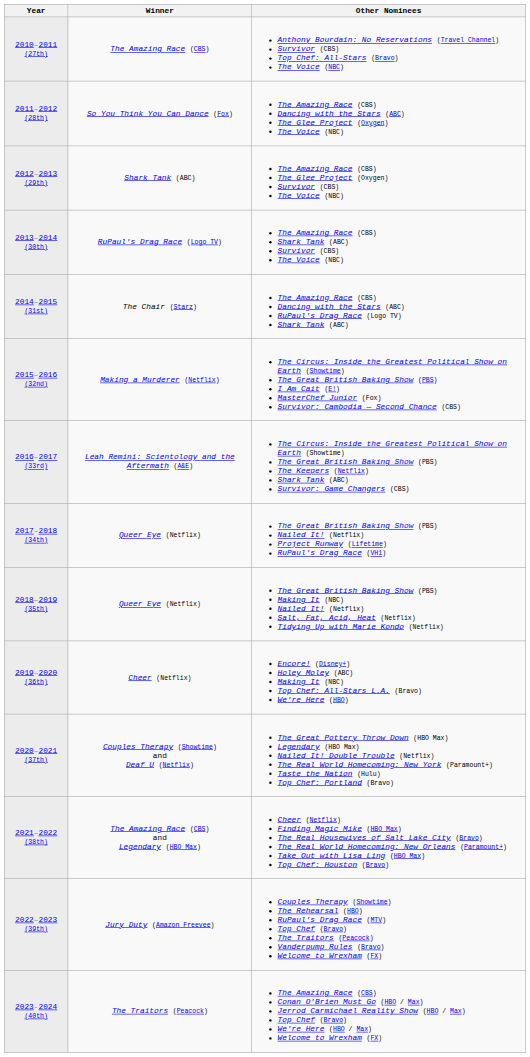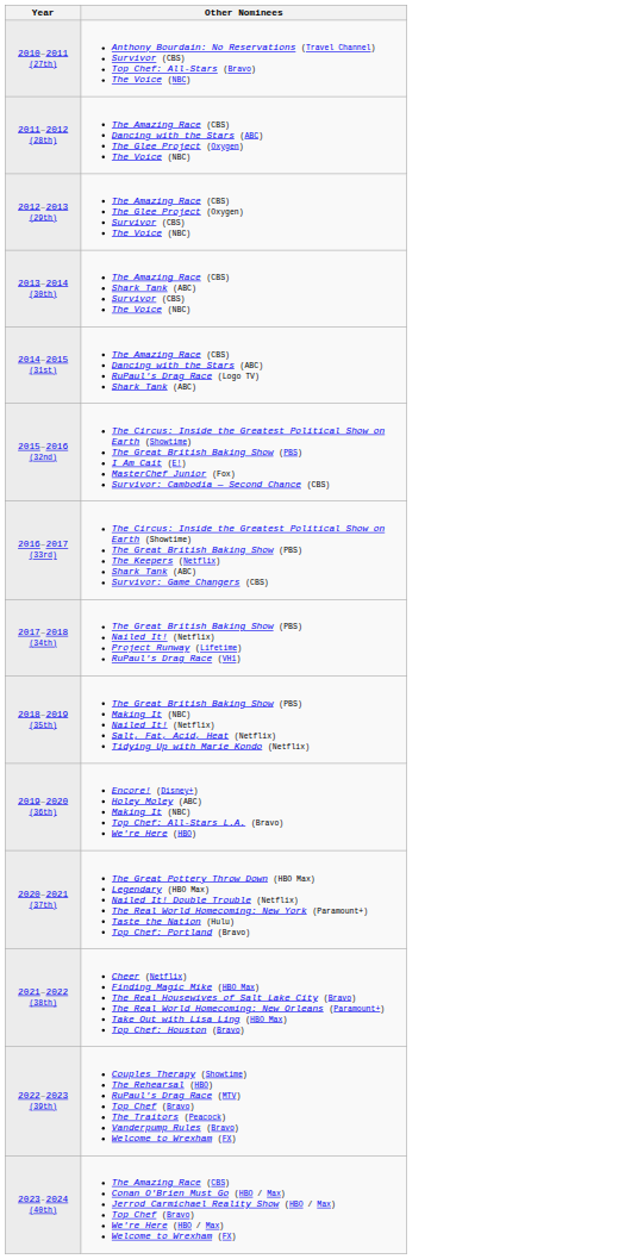 <table class="wikitable">
 <tr>
 <th width="100"><strong>Year</strong></th>
-<th width="300"><strong>Winner</strong></th>
 <th width="450"><strong>Other Nominees</strong></th>
 </tr>
 <tr>
 <td align="center" style="background: #ececec; color: grey; vertical-align: middle; text-align: center;" class="table-na"><a href='#'>2010</a>–<a href='#'>2011</a><br><small><a href='#'>(27th)</a></small></td>
-<td align="center"><em><a href='#'>The Amazing Race</a></em> <small>(<a href='#'>CBS</a>)</small></td>
 <td><br><ul><li><em><a href='#'>Anthony Bourdain: No Reservations</a></em> <small>(<a href='#'>Travel Channel</a>)</small></li><li><em><a href='#'>Survivor</a></em> <small>(CBS)</small></li><li><em><a href='#'>Top Chef: All-Stars</a></em> <small>(<a href='#'>Bravo</a>)</small></li><li><em><a href='#'>The Voice</a></em> <small>(<a href='#'>NBC</a>)</small></li></ul></td>
 </tr>
 <tr>
 <td align="center" style="background: #ececec; color: grey; vertical-align: middle; text-align: center;" class="table-na"><a href='#'>2011</a>–<a href='#'>2012</a><br><small><a href='#'>(28th)</a></small></td>
-<td align="center"><em><a href='#'>So You Think You Can Dance</a></em> <small>(<a href='#'>Fox</a>)</small></td>
 <td><br><ul><li><em><a href='#'>The Amazing Race</a></em> <small>(CBS)</small></li><li><em><a href='#'>Dancing with the Stars</a></em> <small>(<a href='#'>ABC</a>)</small></li><li><em><a href='#'>The Glee Project</a></em> <small>(<a href='#'>Oxygen</a>)</small></li><li><em><a href='#'>The Voice</a></em> <small>(NBC)</small></li></ul></td>
 </tr>
 <tr>
 <td align="center" style="background: #ececec; color: grey; vertical-align: middle; text-align: center;" class="table-na"><a href='#'>2012</a>–<a href='#'>2013</a><br><small><a href='#'>(29th)</a></small></td>
-<td align="center"><em><a href='#'>Shark Tank</a></em> <small>(ABC)</small></td>
 <td><br><ul><li><em><a href='#'>The Amazing Race</a></em> <small>(CBS)</small></li><li><em><a href='#'>The Glee Project</a></em> <small>(Oxygen)</small></li><li><em><a href='#'>Survivor</a></em> <small>(CBS)</small></li><li><em><a href='#'>The Voice</a></em> <small>(NBC)</small></li></ul></td>
 </tr>
 <tr>
 <td align="center" style="background: #ececec; color: grey; vertical-align: middle; text-align: center;" class="table-na"><a href='#'>2013</a>–<a href='#'>2014</a><br><small><a href='#'>(30th)</a></small></td>
-<td align="center"><em><a href='#'>RuPaul's Drag Race</a></em> <small>(<a href='#'>Logo TV</a>)</small></td>
 <td><br><ul><li><em><a href='#'>The Amazing Race</a></em> <small>(CBS)</small></li><li><em><a href='#'>Shark Tank</a></em> <small>(ABC)</small></li><li><em><a href='#'>Survivor</a></em> <small>(CBS)</small></li><li><em><a href='#'>The Voice</a></em> <small>(NBC)</small></li></ul></td>
 </tr>
 <tr>
 <td align="center" style="background: #ececec; color: grey; vertical-align: middle; text-align: center;" class="table-na"><a href='#'>2014</a>–<a href='#'>2015</a><br><small><a href='#'>(31st)</a></small></td>
-<td align="center"><em>The Chair</em> <small>(<a href='#'>Starz</a>)</small></td>
 <td><br><ul><li><em><a href='#'>The Amazing Race</a></em> <small>(CBS)</small></li><li><em><a href='#'>Dancing with the Stars</a></em> <small>(ABC)</small></li><li><em><a href='#'>RuPaul's Drag Race</a></em> <small>(Logo TV)</small></li><li><em><a href='#'>Shark Tank</a></em> <small>(ABC)</small></li></ul></td>
 </tr>
 <tr>
 <td align="center" style="background: #ececec; color: grey; vertical-align: middle; text-align: center;" class="table-na"><a href='#'>2015</a>–<a href='#'>2016</a><br><small><a href='#'>(32nd)</a></small></td>
-<td align="center"><em><a href='#'>Making a Murderer</a></em> <small>(<a href='#'>Netflix</a>)</small></td>
 <td><br><ul><li><em><a href='#'>The Circus: Inside the Greatest Political Show on Earth</a></em> <small>(<a href='#'>Showtime</a>)</small></li><li><em><a href='#'>The Great British Baking Show</a></em> <small>(<a href='#'>PBS</a>)</small></li><li><em><a href='#'>I Am Cait</a></em> <small>(<a href='#'>E!</a>)</small></li><li><em><a href='#'>MasterChef Junior</a></em> <small>(Fox)</small></li><li><em><a href='#'>Survivor: Cambodia — Second Chance</a></em> <small>(CBS)</small></li></ul></td>
 </tr>
 <tr>
 <td align="center" style="background: #ececec; color: grey; vertical-align: middle; text-align: center;" class="table-na"><a href='#'>2016</a>–<a href='#'>2017</a><br><small><a href='#'>(33rd)</a></small></td>
-<td align="center"><em><a href='#'>Leah Remini: Scientology and the Aftermath</a></em> <small>(<a href='#'>A&E</a>)</small></td>
 <td><br><ul><li><em><a href='#'>The Circus: Inside the Greatest Political Show on Earth</a></em> <small>(Showtime)</small></li><li><em><a href='#'>The Great British Baking Show</a></em> <small>(PBS)</small></li><li><em><a href='#'>The Keepers</a></em> <small>(<a href='#'>Netflix</a>)</small></li><li><em><a href='#'>Shark Tank</a></em> <small>(ABC)</small></li><li><em><a href='#'>Survivor: Game Changers</a></em> <small>(CBS)</small></li></ul></td>
 </tr>
 <tr>
 <td align="center" style="background: #ececec; color: grey; vertical-align: middle; text-align: center;" class="table-na"><a href='#'>2017</a>–<a href='#'>2018</a><br><small><a href='#'>(34th)</a></small></td>
-<td align="center"><em><a href='#'>Queer Eye</a></em> <small>(Netflix)</small></td>
 <td><br><ul><li><em><a href='#'>The Great British Baking Show</a></em> <small>(PBS)</small></li><li><em><a href='#'>Nailed It!</a></em> <small>(Netflix)</small></li><li><em><a href='#'>Project Runway</a></em> <small>(<a href='#'>Lifetime</a>)</small></li><li><em><a href='#'>RuPaul's Drag Race</a></em> <small>(<a href='#'>VH1</a>)</small></li></ul></td>
 </tr>
 <tr>
 <td align="center" style="background: #ececec; color: grey; vertical-align: middle; text-align: center;" class="table-na"><a href='#'>2018</a>–<a href='#'>2019</a><br><small><a href='#'>(35th)</a></small></td>
-<td align="center"><em><a href='#'>Queer Eye</a></em> <small>(Netflix)</small></td>
 <td><br><ul><li><em><a href='#'>The Great British Baking Show</a></em> <small>(PBS)</small></li><li><em><a href='#'>Making It</a></em> <small>(NBC)</small></li><li><em><a href='#'>Nailed It!</a></em> <small>(Netflix)</small></li><li><em><a href='#'>Salt, Fat, Acid, Heat</a></em> <small>(Netflix)</small></li><li><em><a href='#'>Tidying Up with Marie Kondo</a></em> <small>(Netflix)</small></li></ul></td>
 </tr>
 <tr>
 <td align="center" style="background: #ececec; color: grey; vertical-align: middle; text-align: center;" class="table-na"><a href='#'>2019</a>–<a href='#'>2020</a><br><small><a href='#'>(36th)</a></small></td>
-<td align="center"><em><a href='#'>Cheer</a></em> <small>(Netflix)</small></td>
 <td><br><ul><li><em><a href='#'>Encore!</a></em> <small>(<a href='#'>Disney+</a>)</small></li><li><em><a href='#'>Holey Moley</a></em> <small>(ABC)</small></li><li><em><a href='#'>Making It</a></em> <small>(NBC)</small></li><li><em><a href='#'>Top Chef: All-Stars L.A.</a></em> <small>(Bravo)</small></li><li><em><a href='#'>We're Here</a></em> <small>(<a href='#'>HBO</a>)</small></li></ul></td>
 </tr>
 <tr>
 <td align="center" style="background: #ececec; color: grey; vertical-align: middle; text-align: center;" class="table-na"><a href='#'>2020</a>–<a href='#'>2021</a><br><small><a href='#'>(37th)</a></small></td>
-<td align="center"><em><a href='#'>Couples Therapy</a></em> <small>(<a href='#'>Showtime</a>)</small> <br> and <br> <em><a href='#'>Deaf U</a></em> <small>(<a href='#'>Netflix</a>)</small></td>
 <td><br><ul><li><em><a href='#'>The Great Pottery Throw Down</a></em> <small>(HBO Max)</small></li><li><em><a href='#'>Legendary</a></em> <small>(HBO Max)</small></li><li><em><a href='#'>Nailed It! Double Trouble</a></em> <small>(Netflix)</small></li><li><em><a href='#'>The Real World Homecoming: New York</a></em> <small>(Paramount+)</small></li><li><em><a href='#'>Taste the Nation</a></em> <small>(Hulu)</small></li><li><em><a href='#'>Top Chef: Portland</a></em> <small>(Bravo)</small></li></ul></td>
 </tr>
 <tr>
 <td align="center" style="background: #ececec; color: grey; vertical-align: middle; text-align: center;" class="table-na"><a href='#'>2021</a>–<a href='#'>2022</a><br><small><a href='#'>(38th)</a></small></td>
-<td align="center"><em><a href='#'>The Amazing Race</a></em> <small>(<a href='#'>CBS</a>)</small> <br> and <br> <em><a href='#'>Legendary</a></em> <small>(<a href='#'>HBO Max</a>)</small></td>
 <td><br><ul><li><em><a href='#'>Cheer</a></em> <small>(<a href='#'>Netflix</a>)</small></li><li><em><a href='#'>Finding Magic Mike</a></em> <small>(<a href='#'>HBO Max</a>)</small></li><li><em><a href='#'>The Real Housewives of Salt Lake City</a></em> <small>(<a href='#'>Bravo</a>)</small></li><li><em><a href='#'>The Real World Homecoming: New Orleans</a></em> <small>(<a href='#'>Paramount+</a>)</small></li><li><em><a href='#'>Take Out with Lisa Ling</a></em> <small>(<a href='#'>HBO Max</a>)</small></li><li><em><a href='#'>Top Chef: Houston</a></em> <small>(<a href='#'>Bravo</a>)</small></li></ul></td>
 </tr>
 <tr>
 <td align="center" style="background: #ececec; color: grey; vertical-align: middle; text-align: center;" class="table-na"><a href='#'>2022</a>–<a href='#'>2023</a><br><small><a href='#'>(39th)</a></small></td>
-<td align="center"><em><a href='#'>Jury Duty</a></em> <small>(<a href='#'>Amazon Freevee</a>)</small></td>
 <td><br><ul><li><em><a href='#'>Couples Therapy</a></em> <small>(<a href='#'>Showtime</a>)</small></li><li><em><a href='#'>The Rehearsal</a></em> <small>(<a href='#'>HBO</a>)</small></li><li><em><a href='#'>RuPaul's Drag Race</a></em> <small>(<a href='#'>MTV</a>)</small></li><li><em><a href='#'>Top Chef</a></em> <small>(<a href='#'>Bravo</a>)</small></li><li><em><a href='#'>The Traitors</a></em> <small>(<a href='#'>Peacock</a>)</small></li><li><em><a href='#'>Vanderpump Rules</a></em> <small>(<a href='#'>Bravo</a>)</small></li><li><em><a href='#'>Welcome to Wrexham</a></em> <small>(<a href='#'>FX</a>)</small></li></ul></td>
 </tr>
 <tr>
 <td align="center" style="background: #ececec; color: grey; vertical-align: middle; text-align: center;" class="table-na"><a href='#'>2023</a>-<a href='#'>2024</a><br><small><a href='#'>(40th)</a></small></td>
-<td align="center"><em><a href='#'>The Traitors</a></em> <small>(<a href='#'>Peacock</a>)</small></td>
 <td><br><ul><li><em><a href='#'>The Amazing Race</a></em> <small>(<a href='#'>CBS</a>)</small></li><li><em><a href='#'>Conan O'Brien Must Go</a></em> <small>(<a href='#'>HBO</a> / <a href='#'>Max</a>)</small></li><li><em><a href='#'>Jerrod Carmichael Reality Show</a></em> <small>(<a href='#'>HBO</a> / <a href='#'>Max</a>)</small></li><li><em><a href='#'>Top Chef</a></em> <small>(<a href='#'>Bravo</a>)</small></li><li><em><a href='#'>We're Here</a></em> <small>(<a href='#'>HBO</a> / <a href='#'>Max</a>)</small></li><li><em><a href='#'>Welcome to Wrexham</a></em> <small>(<a href='#'>FX</a>)</small></li></ul></td>
 </tr>
 </table>
